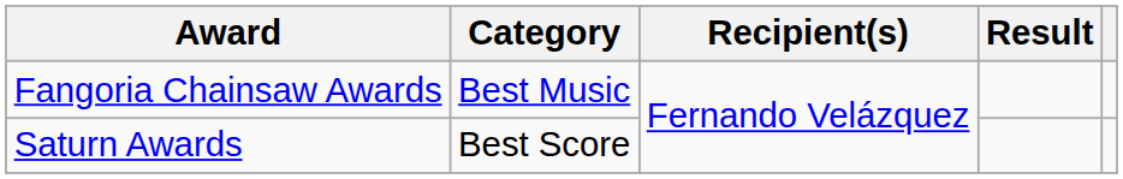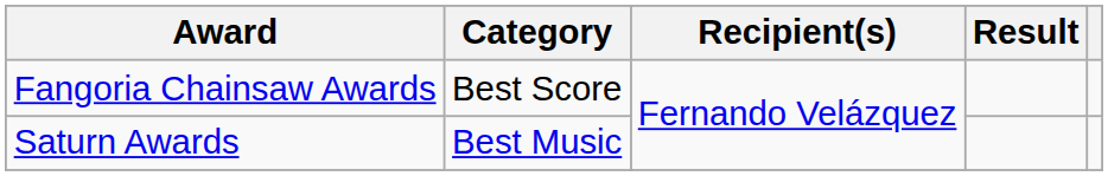 <table class="wikitable sortable">
 <tr>
 <th>Award</th>
 <th>Category</th>
 <th>Recipient(s)</th>
 <th>Result</th>
 <th></th>
 </tr>
 <tr>
 <td><a href='#'>Fangoria Chainsaw Awards</a></td>
-<td><a href='#'>Best Music</a></td>
+<td>Best Score</td>
 <td rowspan="2"><a href='#'>Fernando Velázquez</a></td>
 <td></td>
 <td align="center"></td>
 </tr>
 <tr>
 <td><a href='#'>Saturn Awards</a></td>
-<td>Best Score</td>
+<td><a href='#'>Best Music</a></td>
 <td></td>
 <td align="center"></td>
 </tr>
 </table>
